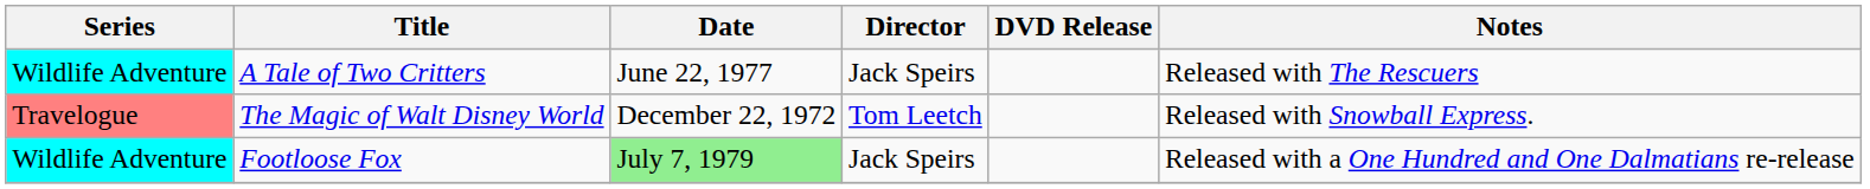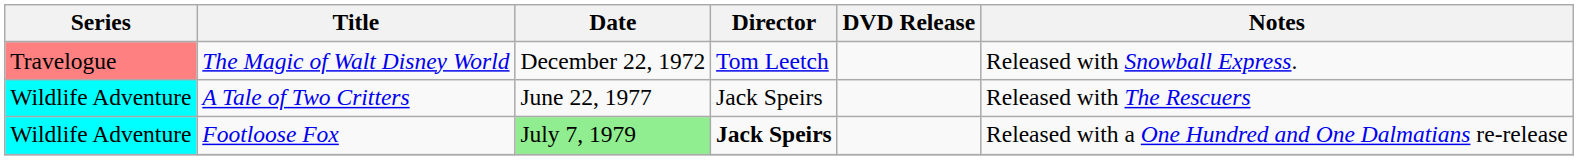 <table class="wikitable sortable">
 <tr>
 <th>Series</th>
 <th>Title</th>
 <th>Date</th>
 <th>Director</th>
 <th>DVD Release</th>
 <th>Notes</th>
-</tr>
-<tr>
-<td bgcolor="#00ffff">Wildlife Adventure</td>
-<td><em><a href='#'>A Tale of Two Critters</a></em></td>
-<td>June 22, 1977</td>
-<td>Jack Speirs</td>
-<td></td>
-<td>Released with <em><a href='#'>The Rescuers</a></em></td>
 </tr>
 <tr>
 <td bgcolor="#ff8080">Travelogue</td>
 <td><em><a href='#'>The Magic of Walt Disney World</a></em></td>
 <td>December 22, 1972</td>
 <td><a href='#'>Tom Leetch</a></td>
 <td></td>
 <td>Released with <em><a href='#'>Snowball Express</a></em>.</td>
 </tr>
 <tr>
 <td bgcolor="#00ffff">Wildlife Adventure</td>
+<td><em><a href='#'>A Tale of Two Critters</a></em></td>
+<td>June 22, 1977</td>
+<td>Jack Speirs</td>
+<td></td>
+<td>Released with <em><a href='#'>The Rescuers</a></em></td>
+</tr>
+<tr>
+<td bgcolor="#00ffff">Wildlife Adventure</td>
 <td><em><a href='#'>Footloose Fox</a></em></td>
 <td style="background: lightgreen;">July 7, 1979</td>
-<td>Jack Speirs</td>
+<td><strong>Jack Speirs</strong></td>
 <td></td>
 <td>Released with a <em><a href='#'>One Hundred and One Dalmatians</a></em> re-release</td>
 </tr>
 <tr>
 </tr>
 </table>
